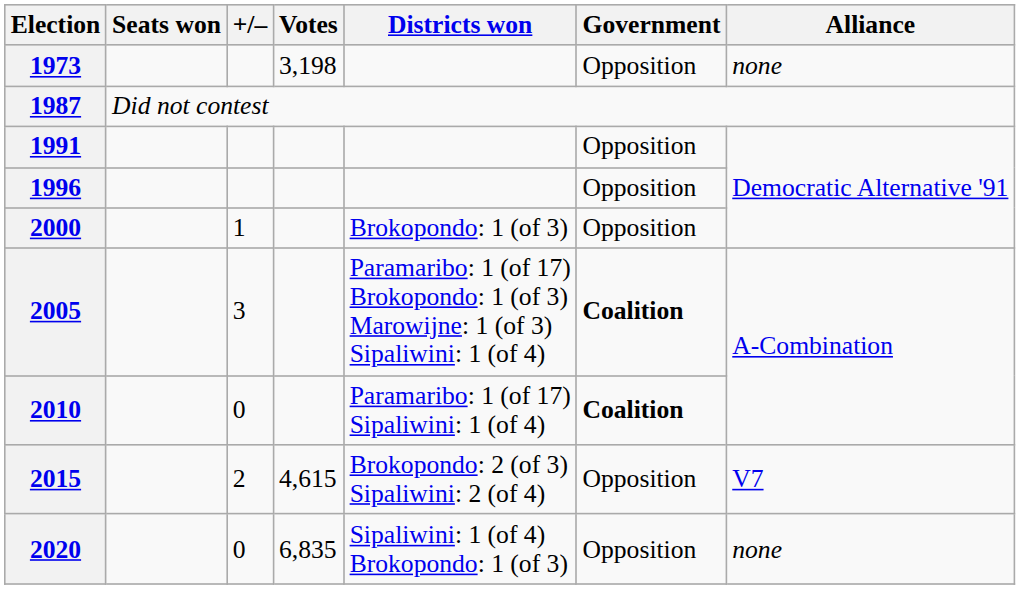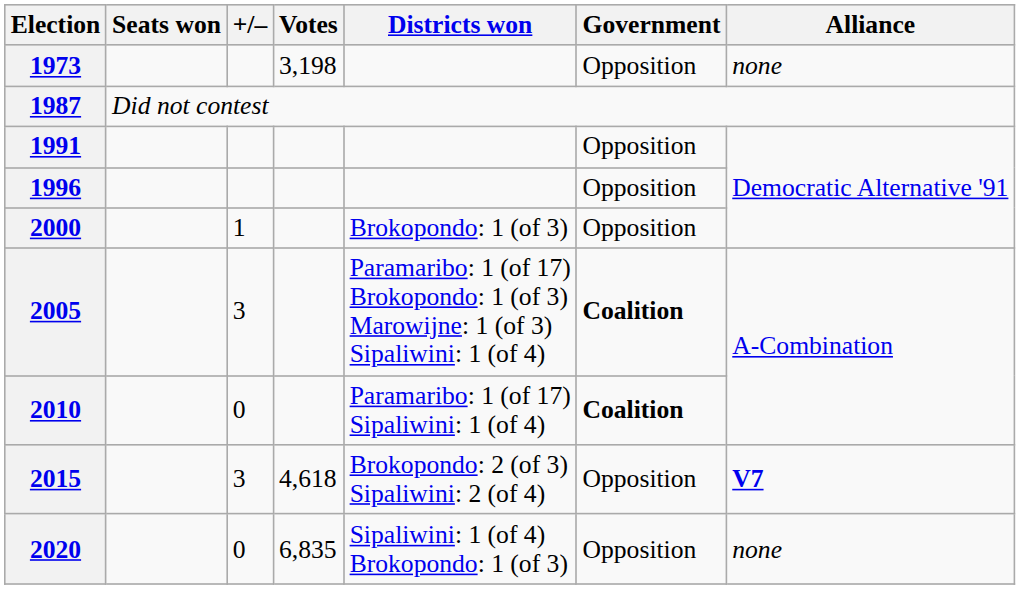 <table class="wikitable">
 <tr>
 <th>Election</th>
 <th>Seats won</th>
 <th>+/–</th>
 <th>Votes</th>
 <th><a href='#'>Districts won</a></th>
 <th>Government</th>
 <th>Alliance</th>
 </tr>
 <tr>
 <th><a href='#'>1973</a></th>
 <td></td>
 <td></td>
 <td>3,198</td>
 <td></td>
 <td>Opposition</td>
 <td><em>none</em></td>
 </tr>
 <tr>
 <th><a href='#'>1987</a></th>
 <td colspan="6"><em>Did not contest</em></td>
 </tr>
 <tr>
 <th><a href='#'>1991</a></th>
 <td></td>
 <td></td>
 <td></td>
 <td></td>
 <td>Opposition</td>
 <td rowspan="3"><a href='#'>Democratic Alternative '91</a></td>
 </tr>
 <tr>
 <th><a href='#'>1996</a></th>
 <td></td>
 <td></td>
 <td></td>
 <td></td>
 <td>Opposition</td>
 </tr>
 <tr>
 <th><a href='#'>2000</a></th>
 <td></td>
 <td> 1</td>
 <td></td>
 <td><a href='#'>Brokopondo</a>: 1 (of 3)</td>
 <td>Opposition</td>
 </tr>
 <tr>
 <th><a href='#'>2005</a></th>
 <td></td>
 <td> 3</td>
 <td></td>
 <td><a href='#'>Paramaribo</a>: 1 (of 17)<br><a href='#'>Brokopondo</a>: 1 (of 3)<br><a href='#'>Marowijne</a>: 1 (of 3)<br><a href='#'>Sipaliwini</a>: 1 (of 4)</td>
 <td><strong>Coalition</strong></td>
 <td rowspan="2"><a href='#'>A-Combination</a></td>
 </tr>
 <tr>
 <th><a href='#'>2010</a></th>
 <td></td>
 <td> 0</td>
 <td></td>
 <td><a href='#'>Paramaribo</a>: 1 (of 17)<br><a href='#'>Sipaliwini</a>: 1 (of 4)</td>
 <td><strong>Coalition</strong></td>
 </tr>
 <tr>
 <th><a href='#'>2015</a></th>
 <td></td>
-<td> 2</td>
-<td>4,615</td>
+<td> 3</td>
+<td>4,618</td>
 <td><a href='#'>Brokopondo</a>: 2 (of 3)<br><a href='#'>Sipaliwini</a>: 2 (of 4)</td>
 <td>Opposition</td>
-<td><a href='#'>V7</a></td>
+<td><strong><a href='#'>V7</a></strong></td>
 </tr>
 <tr>
 <th><a href='#'>2020</a></th>
 <td></td>
 <td> 0</td>
 <td>6,835</td>
 <td><a href='#'>Sipaliwini</a>: 1 (of 4)<br><a href='#'>Brokopondo</a>: 1 (of 3)</td>
 <td>Opposition</td>
 <td><em>none</em></td>
 </tr>
 </table>
